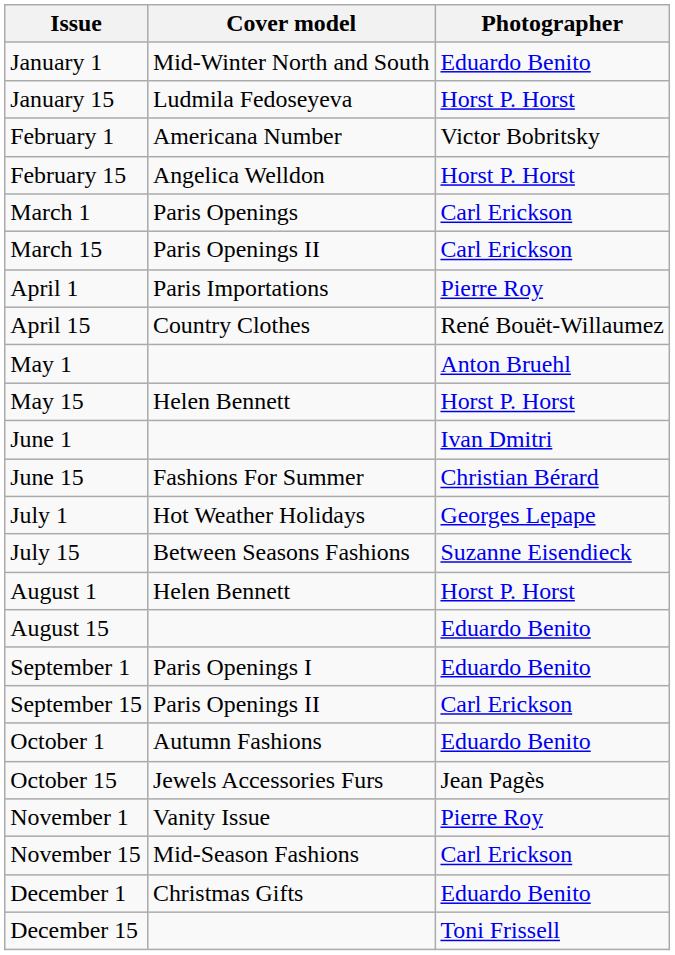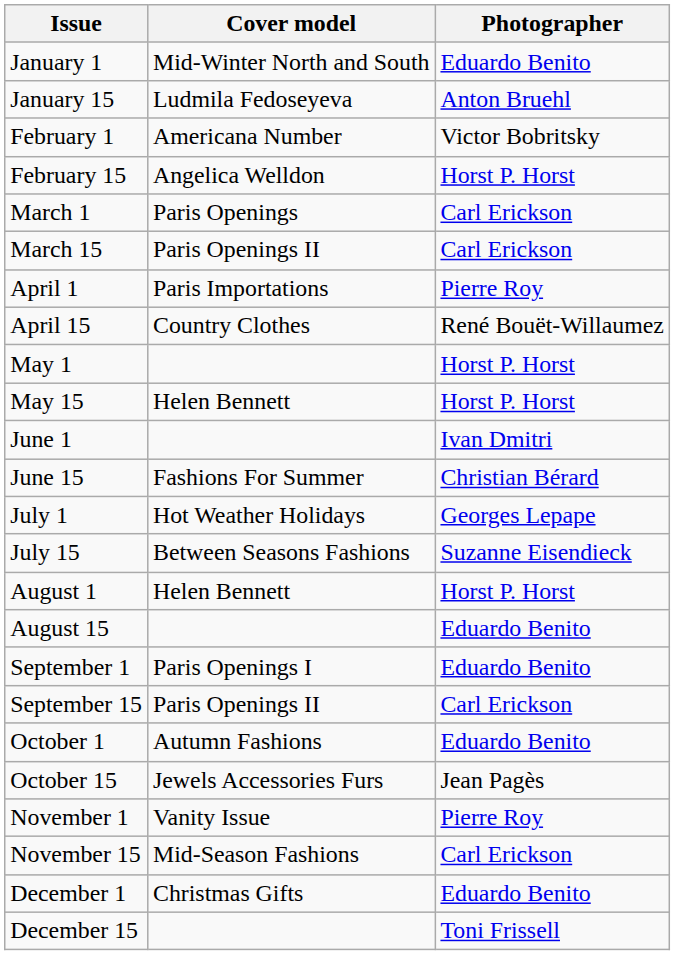 <table class="sortable wikitable">
 <tr>
 <th>Issue</th>
 <th>Cover model</th>
 <th>Photographer</th>
 </tr>
 <tr>
 <td>January 1</td>
 <td>Mid-Winter North and South</td>
 <td><a href='#'>Eduardo Benito</a></td>
 </tr>
 <tr>
 <td>January 15</td>
 <td>Ludmila Fedoseyeva</td>
-<td><a href='#'>Horst P. Horst</a></td>
+<td><a href='#'>Anton Bruehl</a></td>
 </tr>
 <tr>
 <td>February 1</td>
 <td>Americana Number</td>
 <td>Victor Bobritsky</td>
 </tr>
 <tr>
 <td>February 15</td>
 <td>Angelica Welldon</td>
 <td><a href='#'>Horst P. Horst</a></td>
 </tr>
 <tr>
 <td>March 1</td>
 <td>Paris Openings</td>
 <td><a href='#'>Carl Erickson</a></td>
 </tr>
 <tr>
 <td>March 15</td>
 <td>Paris Openings II</td>
 <td><a href='#'>Carl Erickson</a></td>
 </tr>
 <tr>
 <td>April 1</td>
 <td>Paris Importations</td>
 <td><a href='#'>Pierre Roy</a></td>
 </tr>
 <tr>
 <td>April 15</td>
 <td>Country Clothes</td>
 <td>René Bouët-Willaumez</td>
 </tr>
 <tr>
 <td>May 1</td>
 <td></td>
-<td><a href='#'>Anton Bruehl</a></td>
+<td><a href='#'>Horst P. Horst</a></td>
 </tr>
 <tr>
 <td>May 15</td>
 <td>Helen Bennett</td>
 <td><a href='#'>Horst P. Horst</a></td>
 </tr>
 <tr>
 <td>June 1</td>
 <td></td>
 <td><a href='#'>Ivan Dmitri</a></td>
 </tr>
 <tr>
 <td>June 15</td>
 <td>Fashions For Summer</td>
 <td><a href='#'>Christian Bérard</a></td>
 </tr>
 <tr>
 <td>July 1</td>
 <td>Hot Weather Holidays</td>
 <td><a href='#'>Georges Lepape</a></td>
 </tr>
 <tr>
 <td>July 15</td>
 <td>Between Seasons Fashions</td>
 <td><a href='#'>Suzanne Eisendieck</a></td>
 </tr>
 <tr>
 <td>August 1</td>
 <td>Helen Bennett</td>
 <td><a href='#'>Horst P. Horst</a></td>
 </tr>
 <tr>
 <td>August 15</td>
 <td></td>
 <td><a href='#'>Eduardo Benito</a></td>
 </tr>
 <tr>
 <td>September 1</td>
 <td>Paris Openings I</td>
 <td><a href='#'>Eduardo Benito</a></td>
 </tr>
 <tr>
 <td>September 15</td>
 <td>Paris Openings II</td>
 <td><a href='#'>Carl Erickson</a></td>
 </tr>
 <tr>
 <td>October 1</td>
 <td>Autumn Fashions</td>
 <td><a href='#'>Eduardo Benito</a></td>
 </tr>
 <tr>
 <td>October 15</td>
 <td>Jewels Accessories Furs</td>
 <td>Jean Pagès</td>
 </tr>
 <tr>
 <td>November 1</td>
 <td>Vanity Issue</td>
 <td><a href='#'>Pierre Roy</a></td>
 </tr>
 <tr>
 <td>November 15</td>
 <td>Mid-Season Fashions</td>
 <td><a href='#'>Carl Erickson</a></td>
 </tr>
 <tr>
 <td>December 1</td>
 <td>Christmas Gifts</td>
 <td><a href='#'>Eduardo Benito</a></td>
 </tr>
 <tr>
 <td>December 15</td>
 <td></td>
 <td><a href='#'>Toni Frissell</a></td>
 </tr>
 </table>
